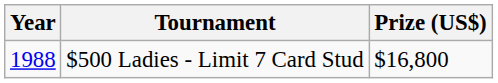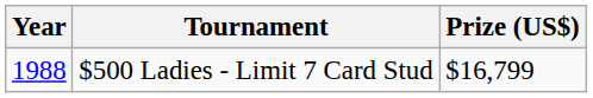 <table class="wikitable">
 <tr>
 <th>Year</th>
 <th>Tournament</th>
 <th>Prize (US$)</th>
 </tr>
 <tr>
 <td><a href='#'>1988</a></td>
 <td>$500 Ladies - Limit 7 Card Stud</td>
-<td>$16,800</td>
+<td>$16,799</td>
 </tr>
 </table>
